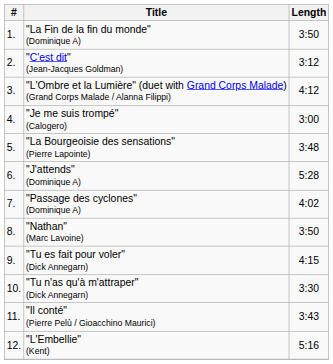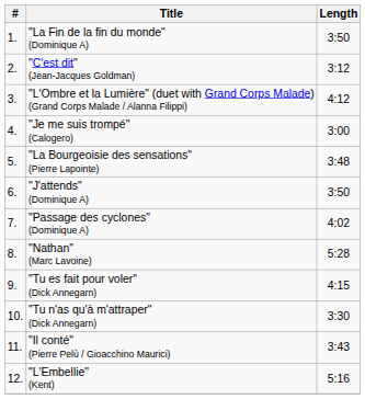 <table class="wikitable" size=80%>
 <tr>
 <th>#</th>
 <th>Title</th>
 <th>Length</th>
 </tr>
 <tr>
 <td>1.</td>
 <td>"La Fin de la fin du monde" <br><small>(Dominique A)</small></td>
 <td style="text-align:center;">3:50</td>
 </tr>
 <tr>
 <td>2.</td>
 <td>"<a href='#'>C'est dit</a>" <br><small>(Jean-Jacques Goldman)</small></td>
 <td style="text-align:center;">3:12</td>
 </tr>
 <tr>
 <td>3.</td>
 <td>"L'Ombre et la Lumière" (duet with <a href='#'>Grand Corps Malade</a>) <br><small>(Grand Corps Malade / Alanna Filippi)</small></td>
 <td style="text-align:center;">4:12</td>
 </tr>
 <tr>
 <td>4.</td>
 <td>"Je me suis trompé" <br><small>(Calogero)</small></td>
 <td style="text-align:center;">3:00</td>
 </tr>
 <tr>
 <td>5.</td>
 <td>"La Bourgeoisie des sensations" <br><small>(Pierre Lapointe)</small></td>
 <td style="text-align:center;">3:48</td>
 </tr>
 <tr>
 <td>6.</td>
 <td>"J'attends" <br><small>(Dominique A)</small></td>
-<td style="text-align:center;">5:28</td>
+<td style="text-align:center;">3:50</td>
 </tr>
 <tr>
 <td>7.</td>
 <td>"Passage des cyclones" <br><small>(Dominique A)</small></td>
 <td style="text-align:center;">4:02</td>
 </tr>
 <tr>
 <td>8.</td>
 <td>"Nathan" <br><small>(Marc Lavoine)</small></td>
-<td style="text-align:center;">3:50</td>
+<td style="text-align:center;">5:28</td>
 </tr>
 <tr>
 <td>9.</td>
 <td>"Tu es fait pour voler" <br><small>(Dick Annegarn)</small></td>
 <td style="text-align:center;">4:15</td>
 </tr>
 <tr>
 <td>10.</td>
 <td>"Tu n'as qu'à m'attraper" <br><small>(Dick Annegarn)</small></td>
 <td style="text-align:center;">3:30</td>
 </tr>
 <tr>
 <td>11.</td>
 <td>"Il conté" <br><small>(Pierre Pelù / Gioacchino Maurici)</small></td>
 <td style="text-align:center;">3:43</td>
 </tr>
 <tr>
 <td>12.</td>
 <td>"L'Embellie" <br><small>(Kent)</small></td>
 <td style="text-align:center;">5:16</td>
 </tr>
 <tr>
 </tr>
 </table>
